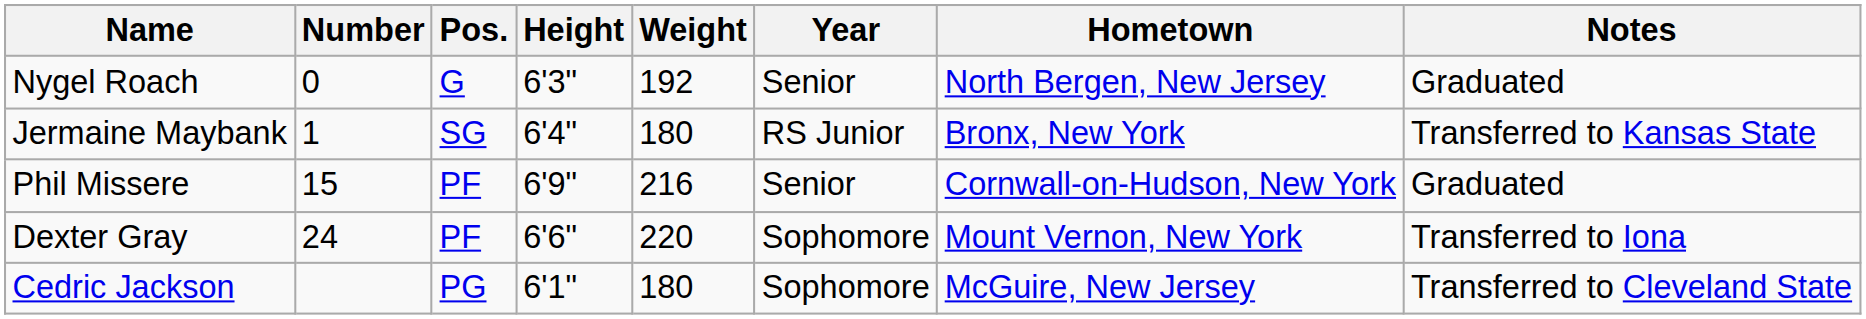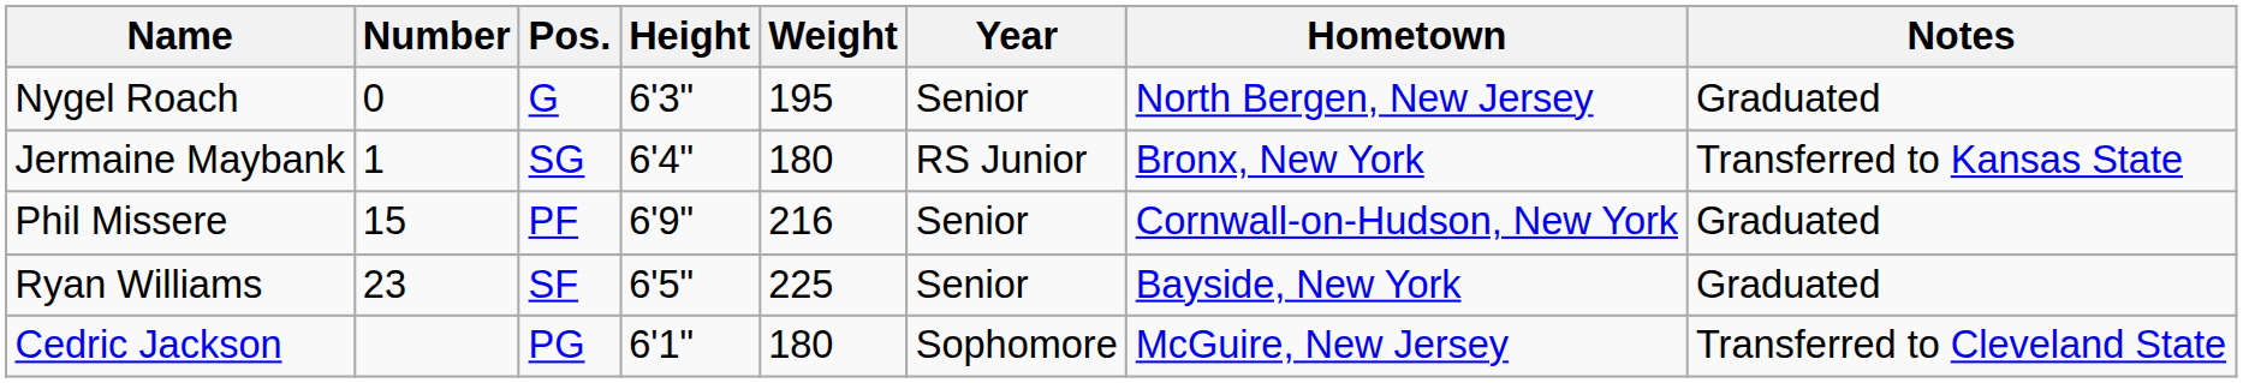 <table class="wikitable sortable" border="1">
 <tr>
 <th>Name</th>
 <th>Number</th>
 <th>Pos.</th>
 <th>Height</th>
 <th>Weight</th>
 <th>Year</th>
 <th>Hometown</th>
 <th class="unsortable">Notes</th>
 </tr>
 <tr>
 <td sortname>Nygel Roach</td>
 <td>0</td>
 <td><a href='#'>G</a></td>
 <td>6'3"</td>
-<td>192</td>
+<td>195</td>
 <td>Senior</td>
 <td><a href='#'>North Bergen, New Jersey</a></td>
 <td>Graduated</td>
 </tr>
 <tr>
 <td sortname>Jermaine Maybank</td>
 <td>1</td>
 <td><a href='#'>SG</a></td>
 <td>6'4"</td>
 <td>180</td>
 <td>RS Junior</td>
 <td><a href='#'>Bronx, New York</a></td>
 <td>Transferred to <a href='#'>Kansas State</a></td>
 </tr>
 <tr>
 <td sortname>Phil Missere</td>
 <td>15</td>
 <td><a href='#'>PF</a></td>
 <td>6'9"</td>
 <td>216</td>
 <td>Senior</td>
 <td><a href='#'>Cornwall-on-Hudson, New York</a></td>
 <td>Graduated</td>
 </tr>
 <tr>
-<td sortname>Dexter Gray</td>
-<td>24</td>
-<td><a href='#'>PF</a></td>
-<td>6'6"</td>
-<td>220</td>
-<td>Sophomore</td>
-<td><a href='#'>Mount Vernon, New York</a></td>
-<td>Transferred to <a href='#'>Iona</a></td>
+<td sortname>Ryan Williams</td>
+<td>23</td>
+<td><a href='#'>SF</a></td>
+<td>6'5"</td>
+<td>225</td>
+<td>Senior</td>
+<td><a href='#'>Bayside, New York</a></td>
+<td>Graduated</td>
 </tr>
 <tr>
 <td sortname><a href='#'>Cedric Jackson</a></td>
 <td></td>
 <td><a href='#'>PG</a></td>
 <td>6'1"</td>
 <td>180</td>
 <td>Sophomore</td>
 <td><a href='#'>McGuire, New Jersey</a></td>
 <td>Transferred to <a href='#'>Cleveland State</a></td>
 </tr>
 </table>
